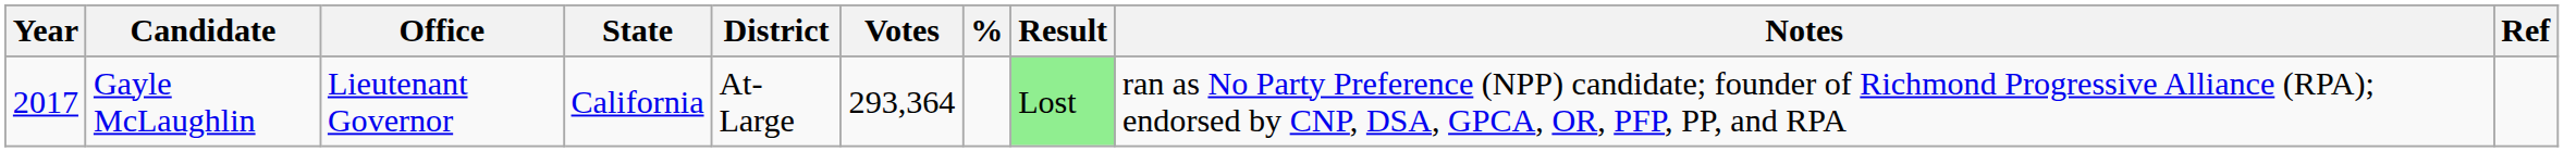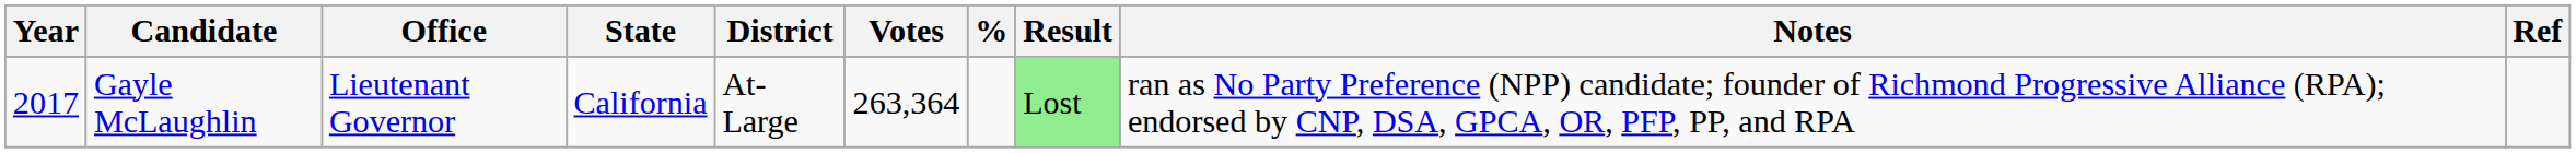 <table class="wikitable sortable" style="font-size:100%">
 <tr>
 <th>Year</th>
 <th>Candidate</th>
 <th>Office</th>
 <th>State</th>
 <th>District</th>
 <th>Votes</th>
 <th>%</th>
 <th>Result</th>
 <th>Notes</th>
 <th>Ref</th>
 </tr>
 <tr>
 <td><a href='#'>2017</a></td>
 <td><a href='#'>Gayle McLaughlin</a></td>
 <td><a href='#'>Lieutenant Governor</a></td>
 <td><a href='#'>California</a></td>
 <td>At-Large</td>
-<td>293,364</td>
+<td>263,364</td>
 <td></td>
 <td style="background: lightgreen;"> Lost</td>
 <td>ran as <a href='#'>No Party Preference</a> (NPP) candidate; founder of <a href='#'>Richmond Progressive Alliance</a> (RPA); endorsed by <a href='#'>CNP</a>, <a href='#'>DSA</a>, <a href='#'>GPCA</a>, <a href='#'>OR</a>, <a href='#'>PFP</a>, PP, and RPA</td>
 <td></td>
 </tr>
 </table>
